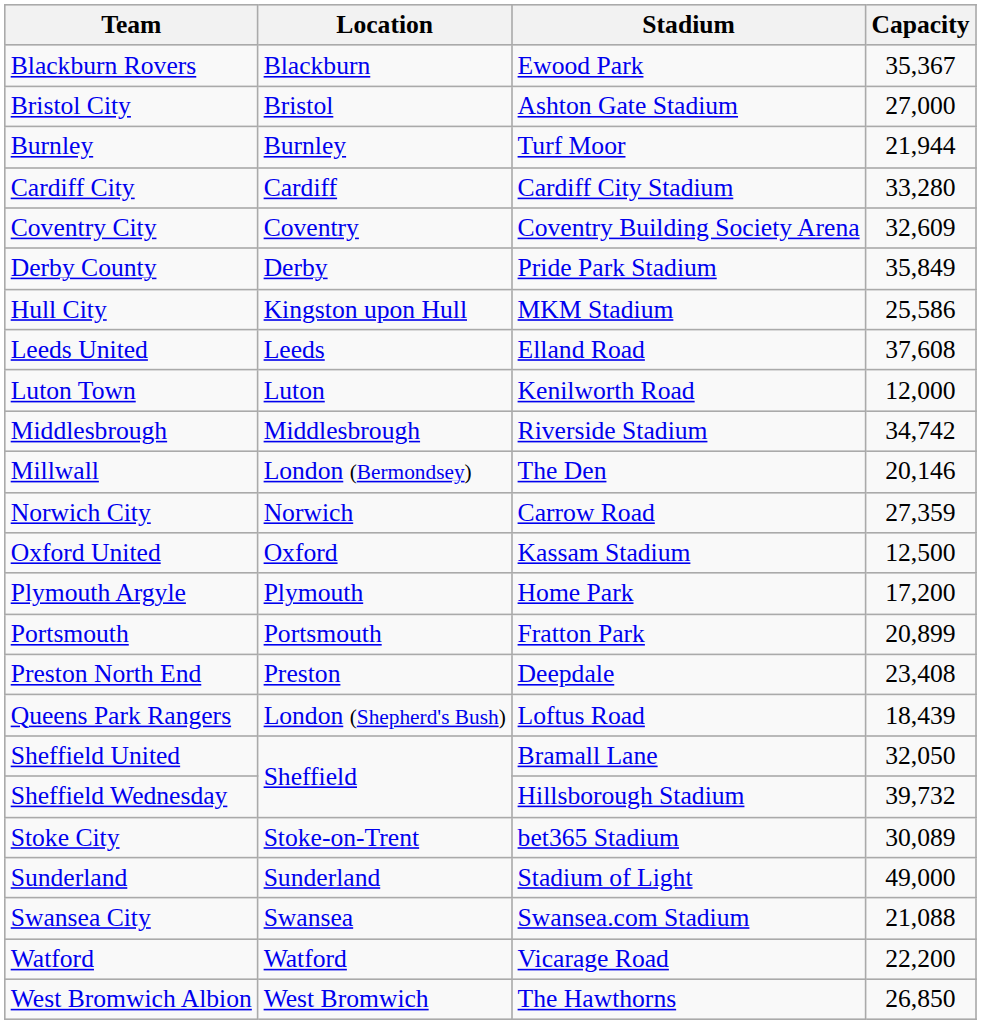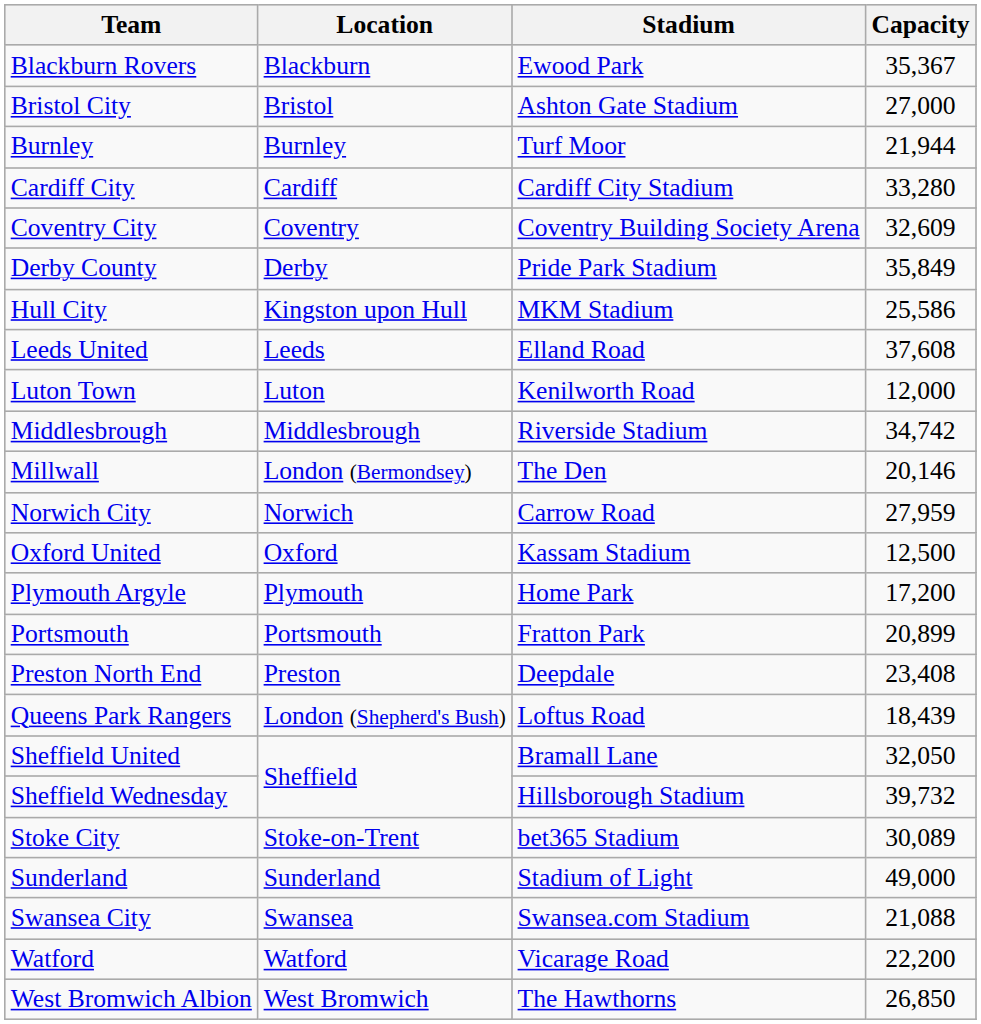 <table class="wikitable sortable">
 <tr>
 <th>Team</th>
 <th>Location</th>
 <th>Stadium</th>
 <th>Capacity</th>
 </tr>
 <tr>
 <td><a href='#'>Blackburn Rovers</a></td>
 <td><a href='#'>Blackburn</a></td>
 <td><a href='#'>Ewood Park</a></td>
 <td align="center">35,367</td>
 </tr>
 <tr>
 <td><a href='#'>Bristol City</a></td>
 <td><a href='#'>Bristol</a></td>
 <td><a href='#'>Ashton Gate Stadium</a></td>
 <td align="center">27,000</td>
 </tr>
 <tr>
 <td><a href='#'>Burnley</a></td>
 <td><a href='#'>Burnley</a></td>
 <td><a href='#'>Turf Moor</a></td>
 <td align="center">21,944</td>
 </tr>
 <tr>
 <td><a href='#'>Cardiff City</a></td>
 <td><a href='#'>Cardiff</a></td>
 <td><a href='#'>Cardiff City Stadium</a></td>
 <td align="center">33,280</td>
 </tr>
 <tr>
 <td><a href='#'>Coventry City</a></td>
 <td><a href='#'>Coventry</a></td>
 <td><a href='#'>Coventry Building Society Arena</a></td>
 <td align="center">32,609</td>
 </tr>
 <tr>
 <td><a href='#'>Derby County</a></td>
 <td><a href='#'>Derby</a></td>
 <td><a href='#'>Pride Park Stadium</a></td>
 <td align="center">35,849</td>
 </tr>
 <tr>
 <td><a href='#'>Hull City</a></td>
 <td><a href='#'>Kingston upon Hull</a></td>
 <td><a href='#'>MKM Stadium</a></td>
 <td align="center">25,586</td>
 </tr>
 <tr>
 <td><a href='#'>Leeds United</a></td>
 <td><a href='#'>Leeds</a></td>
 <td><a href='#'>Elland Road</a></td>
 <td align="center">37,608</td>
 </tr>
 <tr>
 <td><a href='#'>Luton Town</a></td>
 <td><a href='#'>Luton</a></td>
 <td><a href='#'>Kenilworth Road</a></td>
 <td align="center">12,000</td>
 </tr>
 <tr>
 <td><a href='#'>Middlesbrough</a></td>
 <td><a href='#'>Middlesbrough</a></td>
 <td><a href='#'>Riverside Stadium</a></td>
 <td align="center">34,742</td>
 </tr>
 <tr>
 <td><a href='#'>Millwall</a></td>
 <td><a href='#'>London</a> <small>(<a href='#'>Bermondsey</a>)</small></td>
 <td><a href='#'>The Den</a></td>
 <td align="center">20,146</td>
 </tr>
 <tr>
 <td><a href='#'>Norwich City</a></td>
 <td><a href='#'>Norwich</a></td>
 <td><a href='#'>Carrow Road</a></td>
-<td align="center">27,359</td>
+<td align="center">27,959</td>
 </tr>
 <tr>
 <td><a href='#'>Oxford United</a></td>
 <td><a href='#'>Oxford</a></td>
 <td><a href='#'>Kassam Stadium</a></td>
 <td align="center">12,500</td>
 </tr>
 <tr>
 <td><a href='#'>Plymouth Argyle</a></td>
 <td><a href='#'>Plymouth</a></td>
 <td><a href='#'>Home Park</a></td>
 <td align="center">17,200</td>
 </tr>
 <tr>
 <td><a href='#'>Portsmouth</a></td>
 <td><a href='#'>Portsmouth</a></td>
 <td><a href='#'>Fratton Park</a></td>
 <td align="center">20,899</td>
 </tr>
 <tr>
 <td><a href='#'>Preston North End</a></td>
 <td><a href='#'>Preston</a></td>
 <td><a href='#'>Deepdale</a></td>
 <td align="center">23,408</td>
 </tr>
 <tr>
 <td><a href='#'>Queens Park Rangers</a></td>
 <td><a href='#'>London</a> <small>(<a href='#'>Shepherd's Bush</a>)</small></td>
 <td><a href='#'>Loftus Road</a></td>
 <td align="center">18,439</td>
 </tr>
 <tr>
 <td><a href='#'>Sheffield United</a></td>
 <td rowspan="2"><a href='#'>Sheffield</a></td>
 <td><a href='#'>Bramall Lane</a></td>
 <td align="center">32,050</td>
 </tr>
 <tr>
 <td><a href='#'>Sheffield Wednesday</a></td>
 <td><a href='#'>Hillsborough Stadium</a></td>
 <td align="center">39,732</td>
 </tr>
 <tr>
 <td><a href='#'>Stoke City</a></td>
 <td><a href='#'>Stoke-on-Trent</a></td>
 <td><a href='#'>bet365 Stadium</a></td>
 <td align="center">30,089</td>
 </tr>
 <tr>
 <td><a href='#'>Sunderland</a></td>
 <td><a href='#'>Sunderland</a></td>
 <td><a href='#'>Stadium of Light</a></td>
 <td align="center">49,000</td>
 </tr>
 <tr>
 <td><a href='#'>Swansea City</a></td>
 <td><a href='#'>Swansea</a></td>
 <td><a href='#'>Swansea.com Stadium</a></td>
 <td align="center">21,088</td>
 </tr>
 <tr>
 <td><a href='#'>Watford</a></td>
 <td><a href='#'>Watford</a></td>
 <td><a href='#'>Vicarage Road</a></td>
 <td align="center">22,200</td>
 </tr>
 <tr>
 <td><a href='#'>West Bromwich Albion</a></td>
 <td><a href='#'>West Bromwich</a></td>
 <td><a href='#'>The Hawthorns</a></td>
 <td align="center">26,850</td>
 </tr>
 </table>
